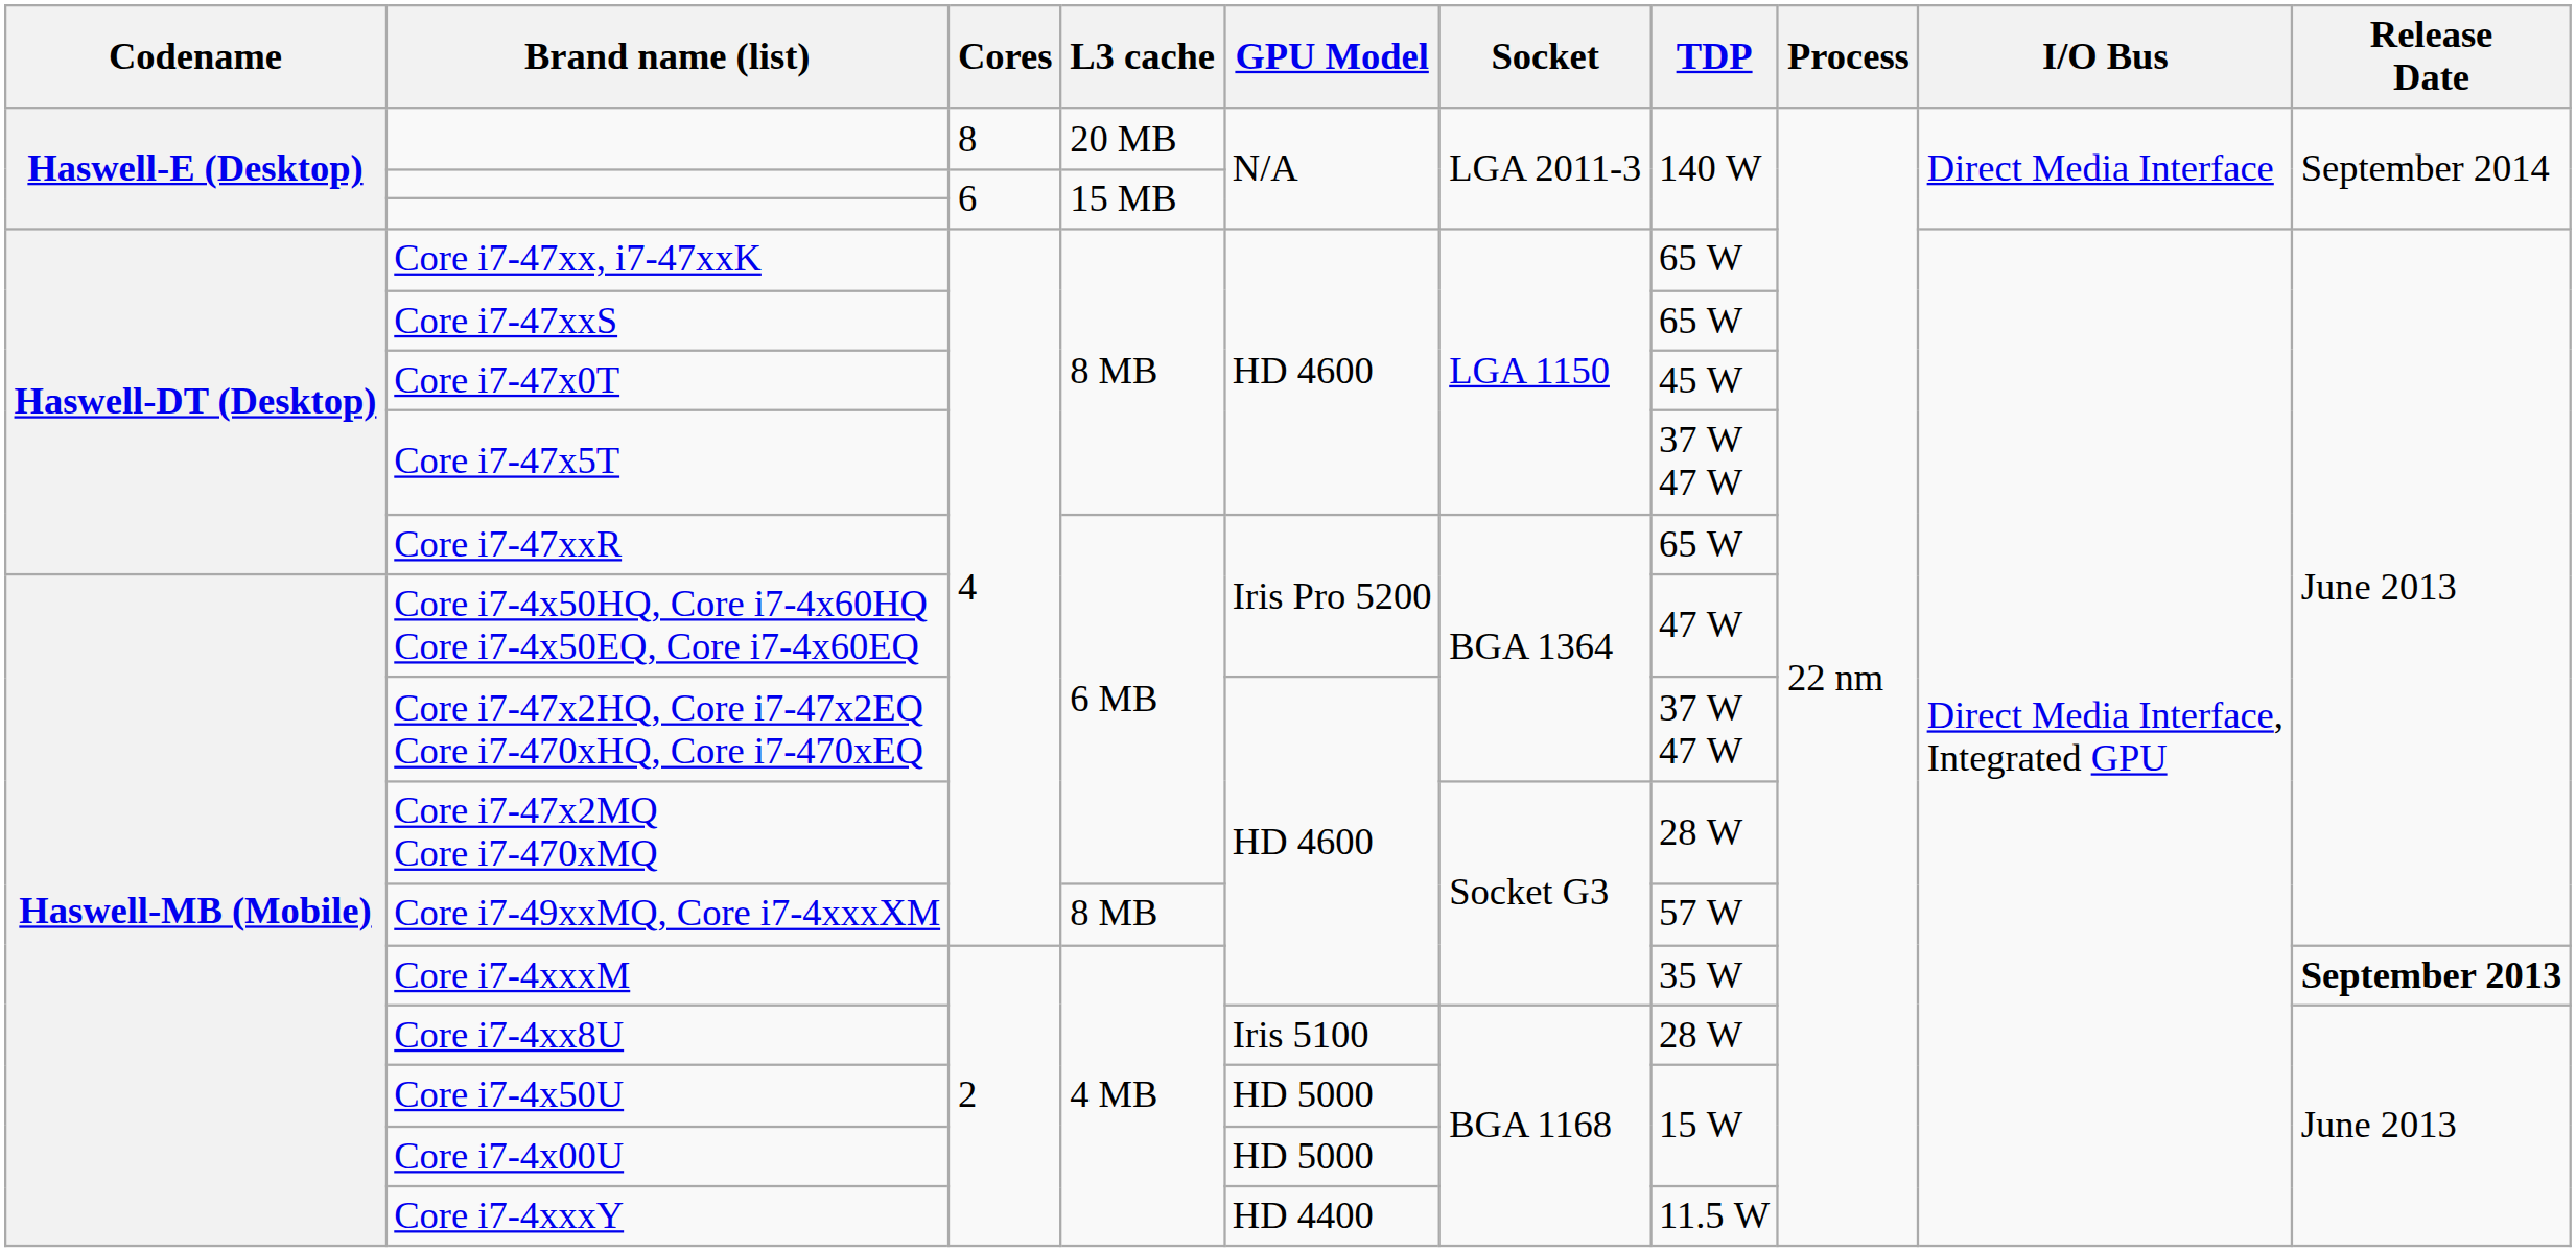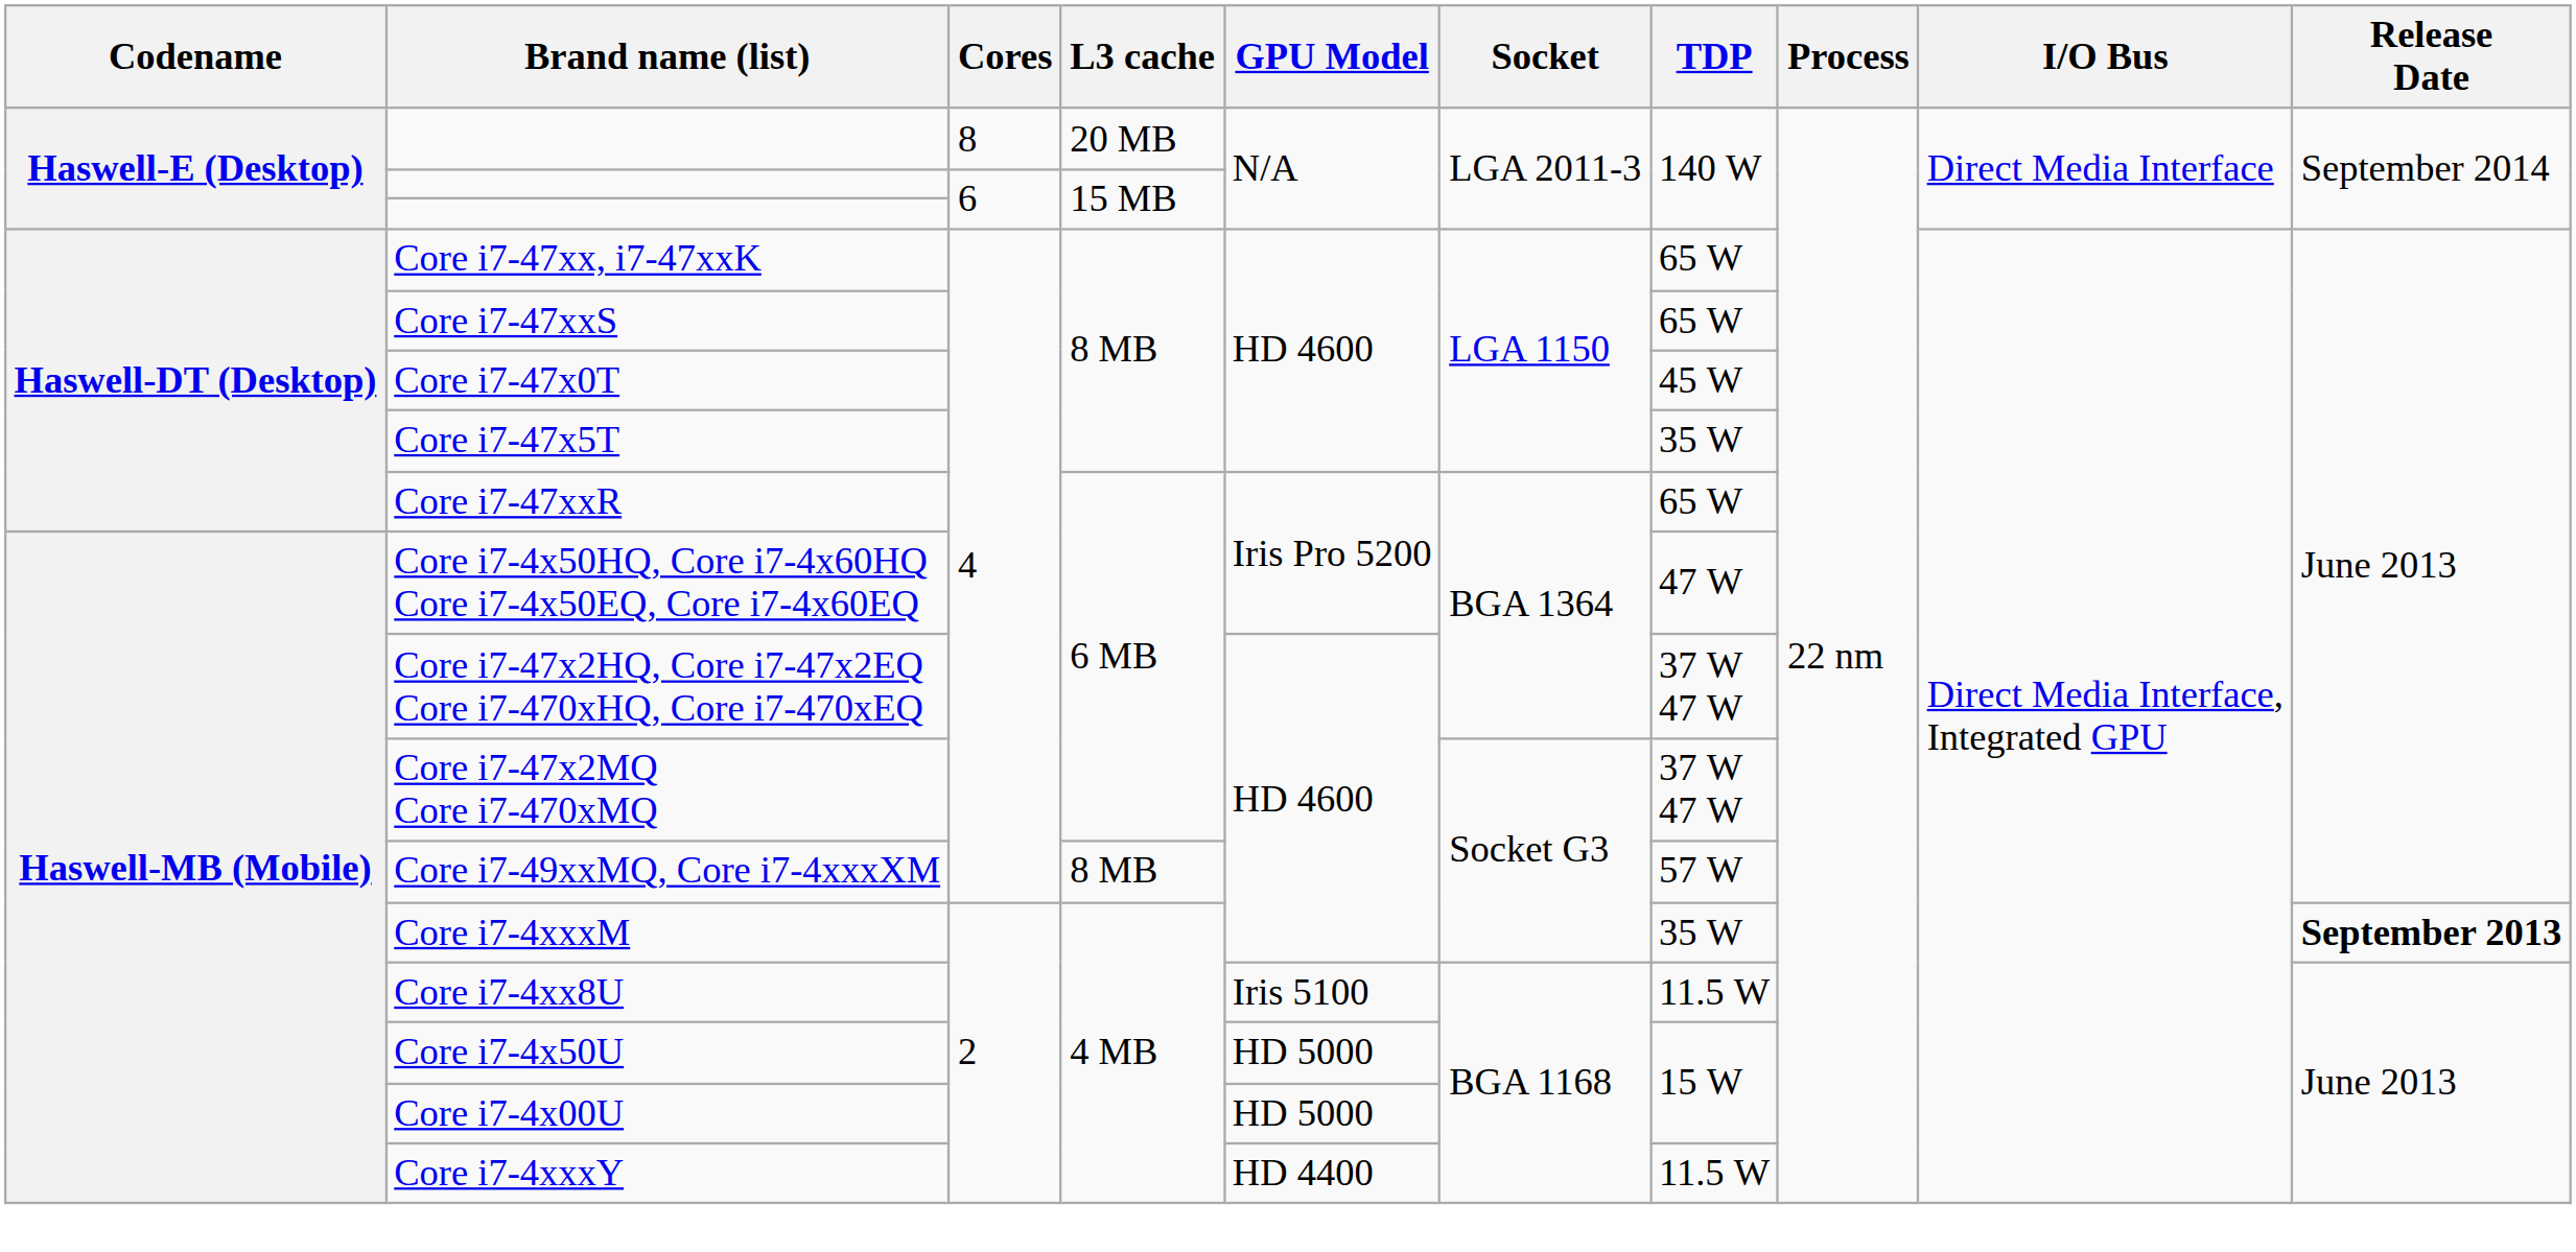 <table class="wikitable">
 <tr>
 <th>Codename</th>
 <th>Brand name (list)</th>
 <th>Cores</th>
 <th>L3 cache</th>
 <th><a href='#'>GPU Model</a></th>
 <th>Socket</th>
 <th><a href='#'>TDP</a></th>
 <th>Process</th>
 <th>I/O Bus</th>
 <th>Release<br>Date</th>
 </tr>
 <tr>
 <th rowspan="3"><a href='#'>Haswell-E (Desktop)</a></th>
 <td></td>
 <td>8</td>
 <td>20 MB</td>
 <td rowspan="3">N/A</td>
 <td rowspan="3">LGA 2011-3</td>
 <td rowspan="3">140 W</td>
 <td rowspan="17">22 nm</td>
 <td rowspan="3"><a href='#'>Direct Media Interface</a></td>
 <td rowspan="3">September 2014</td>
 </tr>
 <tr>
 <td></td>
 <td rowspan="2">6</td>
 <td rowspan="2">15 MB</td>
 </tr>
 <tr>
 <td></td>
 </tr>
 <tr>
 <th rowspan="5"><a href='#'>Haswell-DT (Desktop)</a></th>
 <td><a href='#'>Core i7-47xx, i7-47xxK</a></td>
 <td rowspan="9">4</td>
 <td rowspan="4">8 MB</td>
 <td rowspan="4">HD 4600</td>
 <td rowspan="4"><a href='#'>LGA 1150</a></td>
 <td>65 W</td>
 <td rowspan="14"><a href='#'>Direct Media Interface</a>,<br>Integrated <a href='#'>GPU</a></td>
 <td rowspan="9">June 2013</td>
 </tr>
 <tr>
 <td><a href='#'>Core i7-47xxS</a></td>
 <td>65 W</td>
 </tr>
 <tr>
 <td><a href='#'>Core i7-47x0T</a></td>
 <td>45 W</td>
 </tr>
 <tr>
 <td><a href='#'>Core i7-47x5T</a></td>
-<td>37 W<br>47 W</td>
+<td>35 W</td>
 </tr>
 <tr>
 <td><a href='#'>Core i7-47xxR</a></td>
 <td rowspan="4">6 MB</td>
 <td rowspan="2">Iris Pro 5200</td>
 <td rowspan="3">BGA 1364</td>
 <td>65 W</td>
 </tr>
 <tr>
 <th rowspan="9"><a href='#'>Haswell-MB (Mobile)</a></th>
 <td><a href='#'>Core i7-4x50HQ, Core i7-4x60HQ<br>Core i7-4x50EQ, Core i7-4x60EQ</a></td>
 <td>47 W</td>
 </tr>
 <tr>
 <td><a href='#'>Core i7-47x2HQ, Core i7-47x2EQ<br>Core i7-470xHQ, Core i7-470xEQ</a></td>
 <td rowspan="4">HD 4600</td>
 <td>37 W<br>47 W</td>
 </tr>
 <tr>
 <td><a href='#'>Core i7-47x2MQ<br>Core i7-470xMQ</a></td>
 <td rowspan="3">Socket G3</td>
-<td>28 W</td>
+<td>37 W<br>47 W</td>
 </tr>
 <tr>
 <td><a href='#'>Core i7-49xxMQ, Core i7-4xxxXM</a></td>
 <td>8 MB</td>
 <td>57 W</td>
 </tr>
 <tr>
 <td><a href='#'>Core i7-4xxxM</a></td>
 <td rowspan="5">2</td>
 <td rowspan="5">4 MB</td>
 <td>35 W</td>
 <td><strong>September 2013</strong></td>
 </tr>
 <tr>
 <td><a href='#'>Core i7-4xx8U</a></td>
 <td>Iris 5100</td>
 <td rowspan="4">BGA 1168</td>
-<td>28 W</td>
+<td>11.5 W</td>
 <td rowspan="4">June 2013</td>
 </tr>
 <tr>
 <td><a href='#'>Core i7-4x50U</a></td>
 <td>HD 5000</td>
 <td rowspan="2">15 W</td>
 </tr>
 <tr>
 <td><a href='#'>Core i7-4x00U</a></td>
 <td>HD 5000</td>
 </tr>
 <tr>
 <td><a href='#'>Core i7-4xxxY</a></td>
 <td>HD 4400</td>
 <td>11.5 W</td>
 </tr>
 </table>
